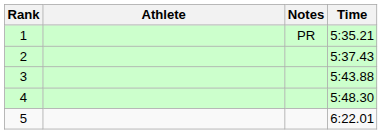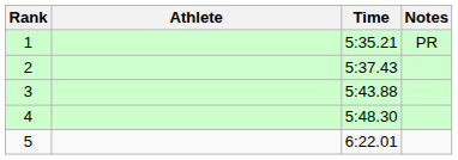 <table class="wikitable" style="text-align:center">
 <tr>
 <th>Rank</th>
 <th Style="width:18em">Athlete</th>
+<th>Time</th>
 <th>Notes</th>
-<th>Time</th>
 </tr>
 <tr style="background:#cfc">
 <td>1</td>
 <td style="text-align:left"></td>
+<td>5:35.21</td>
 <td>PR</td>
-<td>5:35.21</td>
 </tr>
 <tr style="background:#cfc">
 <td>2</td>
 <td style="text-align:left"></td>
+<td>5:37.43</td>
 <td></td>
-<td>5:37.43</td>
 </tr>
 <tr style="background:#cfc">
 <td>3</td>
 <td style="text-align:left"></td>
+<td>5:43.88</td>
 <td></td>
-<td>5:43.88</td>
 </tr>
 <tr style="background:#cfc">
 <td>4</td>
 <td style="text-align:left"></td>
+<td>5:48.30</td>
 <td></td>
-<td>5:48.30</td>
 </tr>
 <tr>
 <td>5</td>
 <td style="text-align:left"></td>
+<td>6:22.01</td>
 <td></td>
-<td>6:22.01</td>
 </tr>
 </table>
